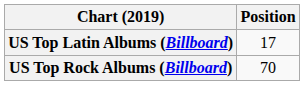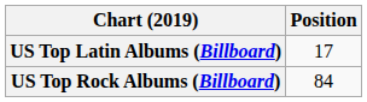 <table class="wikitable plainrowheaders" style="text-align:center">
 <tr>
 <th scope="col">Chart (2019)</th>
 <th scope="col">Position</th>
 </tr>
 <tr>
 <th scope="row">US Top Latin Albums (<em><a href='#'>Billboard</a></em>)</th>
 <td>17</td>
 </tr>
 <tr>
 <th scope="row">US Top Rock Albums (<em><a href='#'>Billboard</a></em>)</th>
-<td>70</td>
+<td>84</td>
 </tr>
 </table>
